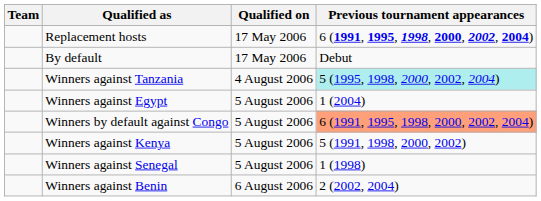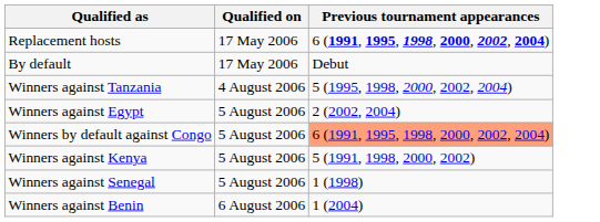 <table class="wikitable sortable">
 <tr>
-<th>Team</th>
 <th>Qualified as</th>
 <th>Qualified on</th>
 <th data-sort-type="number">Previous tournament appearances</th>
 </tr>
 <tr>
-<td></td>
 <td>Replacement hosts</td>
 <td>17 May 2006</td>
 <td>6 (<strong><a href='#'>1991</a></strong>, <strong><a href='#'>1995</a></strong>, <strong><em><a href='#'>1998</a></em></strong>, <strong><a href='#'>2000</a></strong>, <strong><em><a href='#'>2002</a></em></strong>, <strong><a href='#'>2004</a></strong>)</td>
 </tr>
 <tr>
-<td></td>
 <td>By default</td>
 <td>17 May 2006</td>
 <td>Debut</td>
 </tr>
 <tr>
-<td></td>
 <td>Winners against <a href='#'>Tanzania</a></td>
 <td>4 August 2006</td>
-<td style="background: paleturquoise;">5 (<a href='#'>1995</a>, <a href='#'>1998</a>, <em><a href='#'>2000</a></em>, <a href='#'>2002</a>, <em><a href='#'>2004</a></em>)</td>
+<td>5 (<a href='#'>1995</a>, <a href='#'>1998</a>, <em><a href='#'>2000</a></em>, <a href='#'>2002</a>, <em><a href='#'>2004</a></em>)</td>
 </tr>
 <tr>
-<td></td>
 <td>Winners against <a href='#'>Egypt</a></td>
 <td>5 August 2006</td>
-<td>1 (<a href='#'>2004</a>)</td>
+<td>2 (<a href='#'>2002</a>, <a href='#'>2004</a>)</td>
 </tr>
 <tr>
-<td></td>
 <td>Winners by default against <a href='#'>Congo</a></td>
 <td>5 August 2006</td>
 <td style="background: lightsalmon;">6 (<a href='#'>1991</a>, <a href='#'>1995</a>, <a href='#'>1998</a>, <a href='#'>2000</a>, <a href='#'>2002</a>, <a href='#'>2004</a>)</td>
 </tr>
 <tr>
-<td></td>
 <td>Winners against <a href='#'>Kenya</a></td>
 <td>5 August 2006</td>
 <td>5 (<a href='#'>1991</a>, <a href='#'>1998</a>, <a href='#'>2000</a>, <a href='#'>2002</a>)</td>
 </tr>
 <tr>
-<td></td>
 <td>Winners against <a href='#'>Senegal</a></td>
 <td>5 August 2006</td>
 <td>1 (<a href='#'>1998</a>)</td>
 </tr>
 <tr>
-<td></td>
 <td>Winners against <a href='#'>Benin</a></td>
 <td>6 August 2006</td>
-<td>2 (<a href='#'>2002</a>, <a href='#'>2004</a>)</td>
+<td>1 (<a href='#'>2004</a>)</td>
 </tr>
 </table>
